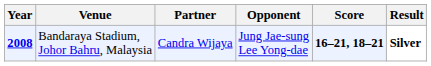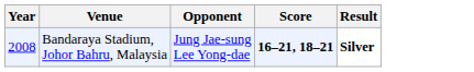 <table class="sortable wikitable" style="font-size: 90%">
 <tr>
 <th>Year</th>
 <th>Venue</th>
-<th>Partner</th>
 <th>Opponent</th>
 <th>Score</th>
 <th>Result</th>
 </tr>
 <tr style="background:#ECF2FF">
-<td align="center"><strong><a href='#'>2008</a></strong></td>
+<td align="center"><a href='#'>2008</a></td>
 <td align="left">Bandaraya Stadium,<br><a href='#'>Johor Bahru</a>, Malaysia</td>
-<td align="left"> <a href='#'>Candra Wijaya</a></td>
 <td align="left"> <a href='#'>Jung Jae-sung</a> <br>  <a href='#'>Lee Yong-dae</a></td>
 <td align="left"><strong>16–21, 18–21</strong></td>
 <td style="text-align:left; background:white"> <strong>Silver</strong></td>
 </tr>
 </table>
